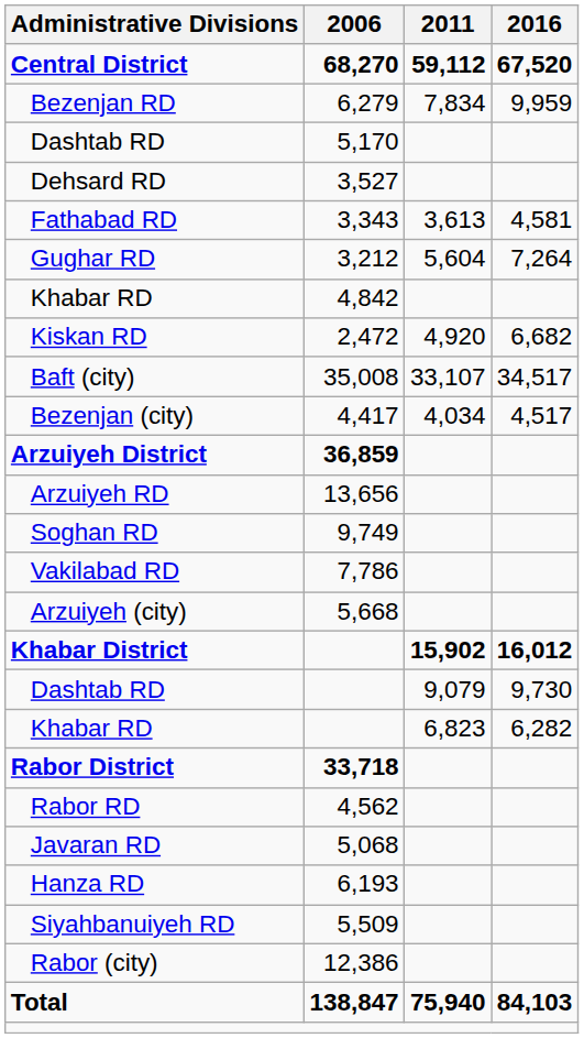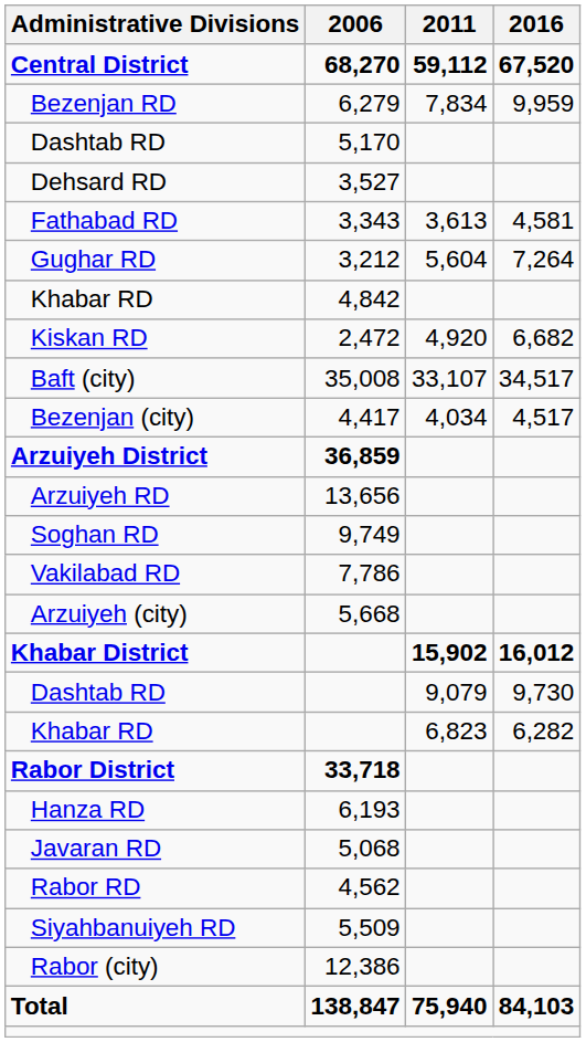 <table class="wikitable">
 <tr>
 <th>Administrative Divisions</th>
 <th>2006</th>
 <th>2011</th>
 <th>2016</th>
 </tr>
 <tr>
 <td><strong><a href='#'>Central District</a></strong></td>
 <td style="text-align: right;"><strong>68,270</strong></td>
 <td style="text-align: right;"><strong>59,112</strong></td>
 <td style="text-align: right;"><strong>67,520</strong></td>
 </tr>
 <tr>
 <td style="padding-left: 1em;"><a href='#'>Bezenjan RD</a></td>
 <td style="text-align: right;">6,279</td>
 <td style="text-align: right;">7,834</td>
 <td style="text-align: right;">9,959</td>
 </tr>
 <tr>
 <td style="padding-left: 1em;">Dashtab RD</td>
 <td style="text-align: right;">5,170</td>
 <td style="text-align: right;"></td>
 <td style="text-align: right;"></td>
 </tr>
 <tr>
 <td style="padding-left: 1em;">Dehsard RD</td>
 <td style="text-align: right;">3,527</td>
 <td style="text-align: right;"></td>
 <td style="text-align: right;"></td>
 </tr>
 <tr>
 <td style="padding-left: 1em;"><a href='#'>Fathabad RD</a></td>
 <td style="text-align: right;">3,343</td>
 <td style="text-align: right;">3,613</td>
 <td style="text-align: right;">4,581</td>
 </tr>
 <tr>
 <td style="padding-left: 1em;"><a href='#'>Gughar RD</a></td>
 <td style="text-align: right;">3,212</td>
 <td style="text-align: right;">5,604</td>
 <td style="text-align: right;">7,264</td>
 </tr>
 <tr>
 <td style="padding-left: 1em;">Khabar RD</td>
 <td style="text-align: right;">4,842</td>
 <td style="text-align: right;"></td>
 <td style="text-align: right;"></td>
 </tr>
 <tr>
 <td style="padding-left: 1em;"><a href='#'>Kiskan RD</a></td>
 <td style="text-align: right;">2,472</td>
 <td style="text-align: right;">4,920</td>
 <td style="text-align: right;">6,682</td>
 </tr>
 <tr>
 <td style="padding-left: 1em;"><a href='#'>Baft</a> (city)</td>
 <td style="text-align: right;">35,008</td>
 <td style="text-align: right;">33,107</td>
 <td style="text-align: right;">34,517</td>
 </tr>
 <tr>
 <td style="padding-left: 1em;"><a href='#'>Bezenjan</a> (city)</td>
 <td style="text-align: right;">4,417</td>
 <td style="text-align: right;">4,034</td>
 <td style="text-align: right;">4,517</td>
 </tr>
 <tr>
 <td><strong><a href='#'>Arzuiyeh District</a></strong></td>
 <td style="text-align: right;"><strong>36,859</strong></td>
 <td style="text-align: right;"></td>
 <td style="text-align: right;"></td>
 </tr>
 <tr>
 <td style="padding-left: 1em;"><a href='#'>Arzuiyeh RD</a></td>
 <td style="text-align: right;">13,656</td>
 <td style="text-align: right;"></td>
 <td style="text-align: right;"></td>
 </tr>
 <tr>
 <td style="padding-left: 1em;"><a href='#'>Soghan RD</a></td>
 <td style="text-align: right;">9,749</td>
 <td style="text-align: right;"></td>
 <td style="text-align: right;"></td>
 </tr>
 <tr>
 <td style="padding-left: 1em;"><a href='#'>Vakilabad RD</a></td>
 <td style="text-align: right;">7,786</td>
 <td style="text-align: right;"></td>
 <td style="text-align: right;"></td>
 </tr>
 <tr>
 <td style="padding-left: 1em;"><a href='#'>Arzuiyeh</a> (city)</td>
 <td style="text-align: right;">5,668</td>
 <td style="text-align: right;"></td>
 <td style="text-align: right;"></td>
 </tr>
 <tr>
 <td><strong><a href='#'>Khabar District</a></strong></td>
 <td style="text-align: right;"></td>
 <td style="text-align: right;"><strong>15,902</strong></td>
 <td style="text-align: right;"><strong>16,012</strong></td>
 </tr>
 <tr>
 <td style="padding-left: 1em;"><a href='#'>Dashtab RD</a></td>
 <td style="text-align: right;"></td>
 <td style="text-align: right;">9,079</td>
 <td style="text-align: right;">9,730</td>
 </tr>
 <tr>
 <td style="padding-left: 1em;"><a href='#'>Khabar RD</a></td>
 <td style="text-align: right;"></td>
 <td style="text-align: right;">6,823</td>
 <td style="text-align: right;">6,282</td>
 </tr>
 <tr>
 <td><strong><a href='#'>Rabor District</a></strong></td>
 <td style="text-align: right;"><strong>33,718</strong></td>
 <td style="text-align: right;"></td>
 <td style="text-align: right;"></td>
 </tr>
 <tr>
-<td style="padding-left: 1em;"><a href='#'>Rabor RD</a></td>
-<td style="text-align: right;">4,562</td>
+<td style="padding-left: 1em;"><a href='#'>Hanza RD</a></td>
+<td style="text-align: right;">6,193</td>
 <td style="text-align: right;"></td>
 <td style="text-align: right;"></td>
 </tr>
 <tr>
 <td style="padding-left: 1em;"><a href='#'>Javaran RD</a></td>
 <td style="text-align: right;">5,068</td>
 <td style="text-align: right;"></td>
 <td style="text-align: right;"></td>
 </tr>
 <tr>
-<td style="padding-left: 1em;"><a href='#'>Hanza RD</a></td>
-<td style="text-align: right;">6,193</td>
+<td style="padding-left: 1em;"><a href='#'>Rabor RD</a></td>
+<td style="text-align: right;">4,562</td>
 <td style="text-align: right;"></td>
 <td style="text-align: right;"></td>
 </tr>
 <tr>
 <td style="padding-left: 1em;"><a href='#'>Siyahbanuiyeh RD</a></td>
 <td style="text-align: right;">5,509</td>
 <td style="text-align: right;"></td>
 <td style="text-align: right;"></td>
 </tr>
 <tr>
 <td style="padding-left: 1em;"><a href='#'>Rabor</a> (city)</td>
 <td style="text-align: right;">12,386</td>
 <td style="text-align: right;"></td>
 <td style="text-align: right;"></td>
 </tr>
 <tr>
 <td><strong>Total</strong></td>
 <td style="text-align: right;"><strong>138,847</strong></td>
 <td style="text-align: right;"><strong>75,940</strong></td>
 <td style="text-align: right;"><strong>84,103</strong></td>
 </tr>
 <tr>
 <td colspan=4></td>
 </tr>
 </table>
